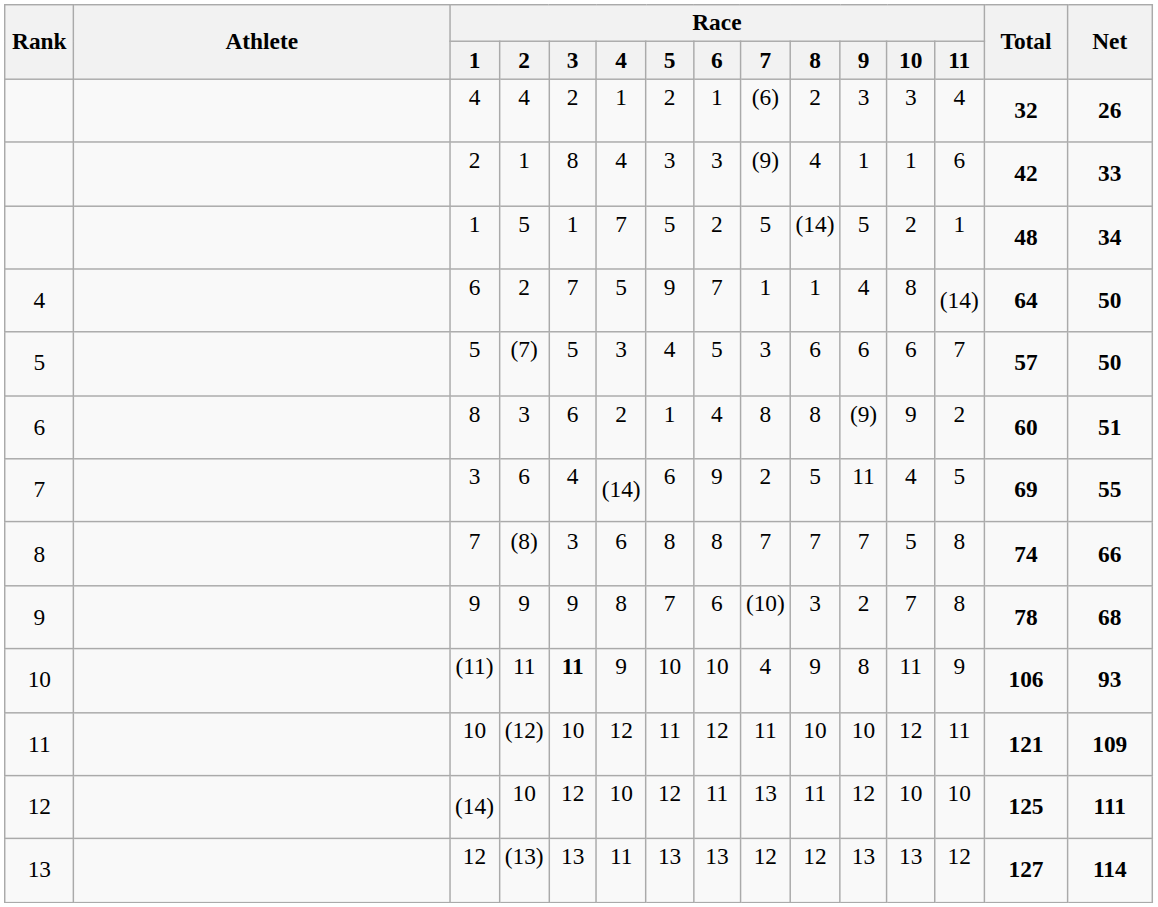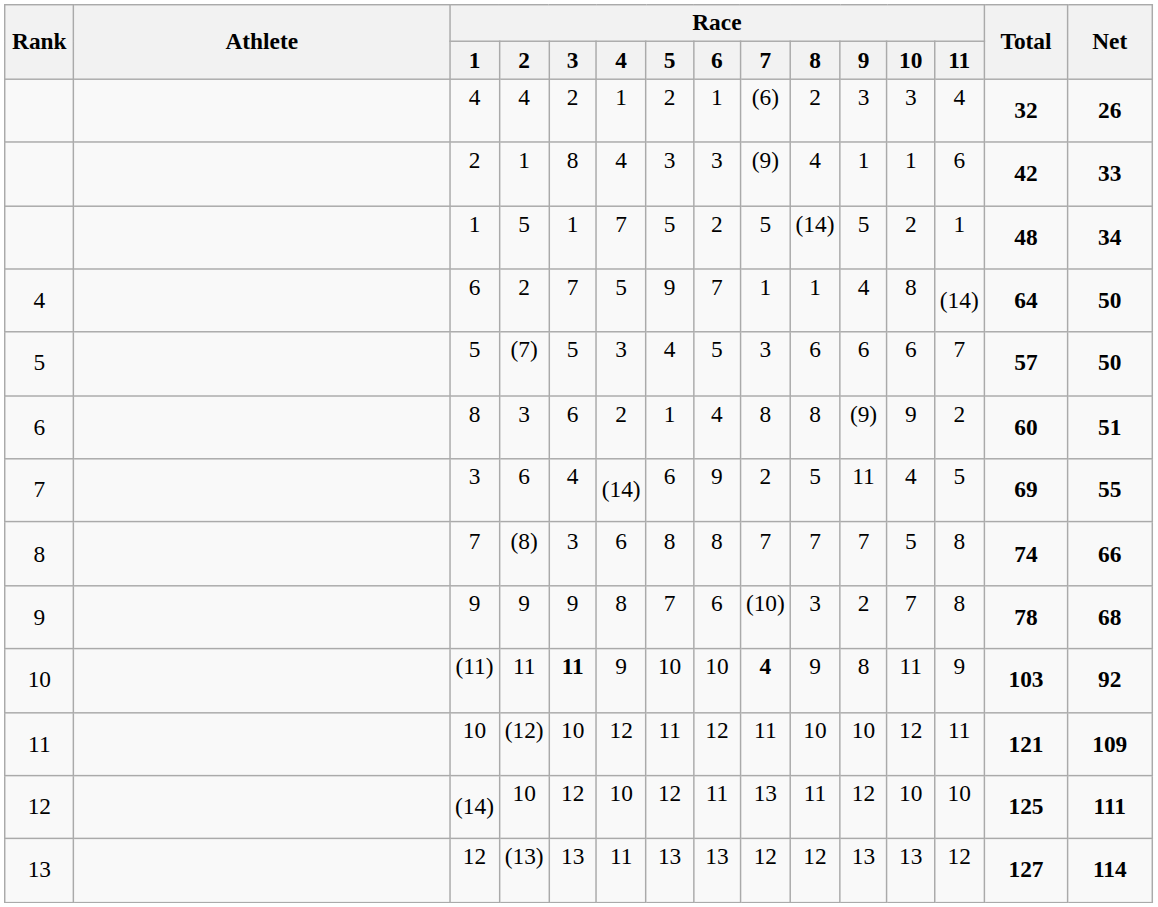 <table | class="wikitable" style="text-align:center">
 <tr>
 <th rowspan="2" width=40>Rank</th>
 <th rowspan="2" width=250>Athlete</th>
 <th colspan="11">Race</th>
 <th rowspan="2" width=50>Total</th>
 <th rowspan="2" width=50>Net</th>
 </tr>
 <tr>
 <th width=25>1</th>
 <th width=25>2</th>
 <th width=25>3</th>
 <th width=25>4</th>
 <th width=25>5</th>
 <th width=25>6</th>
 <th width=25>7</th>
 <th width=25>8</th>
 <th width=25>9</th>
 <th width=25>10</th>
 <th width=25>11</th>
 </tr>
 <tr>
 <td></td>
 <td align=left></td>
 <td>4<br> </td>
 <td>4<br> </td>
 <td>2<br> </td>
 <td>1<br> </td>
 <td>2<br> </td>
 <td>1<br> </td>
 <td>(6)<br> </td>
 <td>2<br> </td>
 <td>3<br> </td>
 <td>3<br> </td>
 <td>4<br> </td>
 <td><strong>32</strong></td>
 <td><strong>26</strong></td>
 </tr>
 <tr>
 <td></td>
 <td align=left></td>
 <td>2<br> </td>
 <td>1<br> </td>
 <td>8<br> </td>
 <td>4<br> </td>
 <td>3<br> </td>
 <td>3<br> </td>
 <td>(9)<br> </td>
 <td>4<br> </td>
 <td>1<br> </td>
 <td>1<br> </td>
 <td>6<br> </td>
 <td><strong>42</strong></td>
 <td><strong>33</strong></td>
 </tr>
 <tr>
 <td></td>
 <td align=left></td>
 <td>1<br> </td>
 <td>5<br> </td>
 <td>1<br> </td>
 <td>7<br> </td>
 <td>5<br> </td>
 <td>2<br> </td>
 <td>5<br> </td>
 <td>(14)<br> </td>
 <td>5<br> </td>
 <td>2<br> </td>
 <td>1<br> </td>
 <td><strong>48</strong></td>
 <td><strong>34</strong></td>
 </tr>
 <tr>
 <td>4</td>
 <td align=left></td>
 <td>6<br> </td>
 <td>2<br> </td>
 <td>7<br> </td>
 <td>5<br> </td>
 <td>9<br> </td>
 <td>7<br> </td>
 <td>1<br> </td>
 <td>1<br> </td>
 <td>4<br> </td>
 <td>8<br> </td>
 <td>(14)<br></td>
 <td><strong>64</strong></td>
 <td><strong>50</strong></td>
 </tr>
 <tr>
 <td>5</td>
 <td align=left></td>
 <td>5<br> </td>
 <td>(7)<br> </td>
 <td>5<br> </td>
 <td>3<br> </td>
 <td>4<br> </td>
 <td>5<br> </td>
 <td>3<br> </td>
 <td>6<br> </td>
 <td>6<br> </td>
 <td>6<br> </td>
 <td>7 <br> </td>
 <td><strong>57</strong></td>
 <td><strong>50</strong></td>
 </tr>
 <tr>
 <td>6</td>
 <td align=left></td>
 <td>8<br> </td>
 <td>3<br> </td>
 <td>6<br> </td>
 <td>2<br> </td>
 <td>1<br> </td>
 <td>4<br> </td>
 <td>8<br> </td>
 <td>8<br> </td>
 <td>(9)<br> </td>
 <td>9<br> </td>
 <td>2<br> </td>
 <td><strong>60</strong></td>
 <td><strong>51</strong></td>
 </tr>
 <tr>
 <td>7</td>
 <td align=left></td>
 <td>3<br> </td>
 <td>6<br> </td>
 <td>4<br> </td>
 <td>(14)<br></td>
 <td>6<br> </td>
 <td>9<br> </td>
 <td>2<br> </td>
 <td>5<br> </td>
 <td>11<br> </td>
 <td>4<br> </td>
 <td>5<br> </td>
 <td><strong>69</strong></td>
 <td><strong>55</strong></td>
 </tr>
 <tr>
 <td>8</td>
 <td align=left></td>
 <td>7<br> </td>
 <td>(8)<br> </td>
 <td>3<br> </td>
 <td>6<br> </td>
 <td>8<br> </td>
 <td>8<br> </td>
 <td>7<br> </td>
 <td>7<br> </td>
 <td>7<br> </td>
 <td>5<br> </td>
 <td>8<br> </td>
 <td><strong>74</strong></td>
 <td><strong>66</strong></td>
 </tr>
 <tr>
 <td>9</td>
 <td align=left></td>
 <td>9<br> </td>
 <td>9<br> </td>
 <td>9<br> </td>
 <td>8<br> </td>
 <td>7<br> </td>
 <td>6<br> </td>
 <td>(10)<br> </td>
 <td>3<br> </td>
 <td>2<br> </td>
 <td>7<br> </td>
 <td>8<br> </td>
 <td><strong>78</strong></td>
 <td><strong>68</strong></td>
 </tr>
 <tr>
 <td>10</td>
 <td align=left></td>
 <td>(11)<br> </td>
 <td>11<br> </td>
 <td><strong>11<br> </strong></td>
 <td>9<br> </td>
 <td>10<br> </td>
 <td>10<br> </td>
-<td>4<br> </td>
+<td><strong>4<br> </strong></td>
 <td>9<br> </td>
 <td>8<br> </td>
 <td>11<br> </td>
 <td>9<br> </td>
-<td><strong>106</strong></td>
-<td><strong>93</strong></td>
+<td><strong>103</strong></td>
+<td><strong>92</strong></td>
 </tr>
 <tr>
 <td>11</td>
 <td align=left></td>
 <td>10<br> </td>
 <td>(12)<br> </td>
 <td>10<br> </td>
 <td>12<br> </td>
 <td>11<br> </td>
 <td>12<br> </td>
 <td>11<br> </td>
 <td>10<br> </td>
 <td>10<br> </td>
 <td>12<br> </td>
 <td>11<br> </td>
 <td><strong>121</strong></td>
 <td><strong>109</strong></td>
 </tr>
 <tr>
 <td>12</td>
 <td align=left></td>
 <td>(14)<br></td>
 <td>10<br> </td>
 <td>12<br> </td>
 <td>10<br> </td>
 <td>12<br> </td>
 <td>11<br> </td>
 <td>13<br> </td>
 <td>11<br> </td>
 <td>12<br> </td>
 <td>10<br> </td>
 <td>10<br> </td>
 <td><strong>125</strong></td>
 <td><strong>111</strong></td>
 </tr>
 <tr>
 <td>13</td>
 <td align=left></td>
 <td>12<br> </td>
 <td>(13)<br> </td>
 <td>13<br> </td>
 <td>11<br> </td>
 <td>13<br> </td>
 <td>13<br> </td>
 <td>12<br> </td>
 <td>12<br> </td>
 <td>13<br> </td>
 <td>13<br> </td>
 <td>12<br> </td>
 <td><strong>127</strong></td>
 <td><strong>114</strong></td>
 </tr>
 </table>
